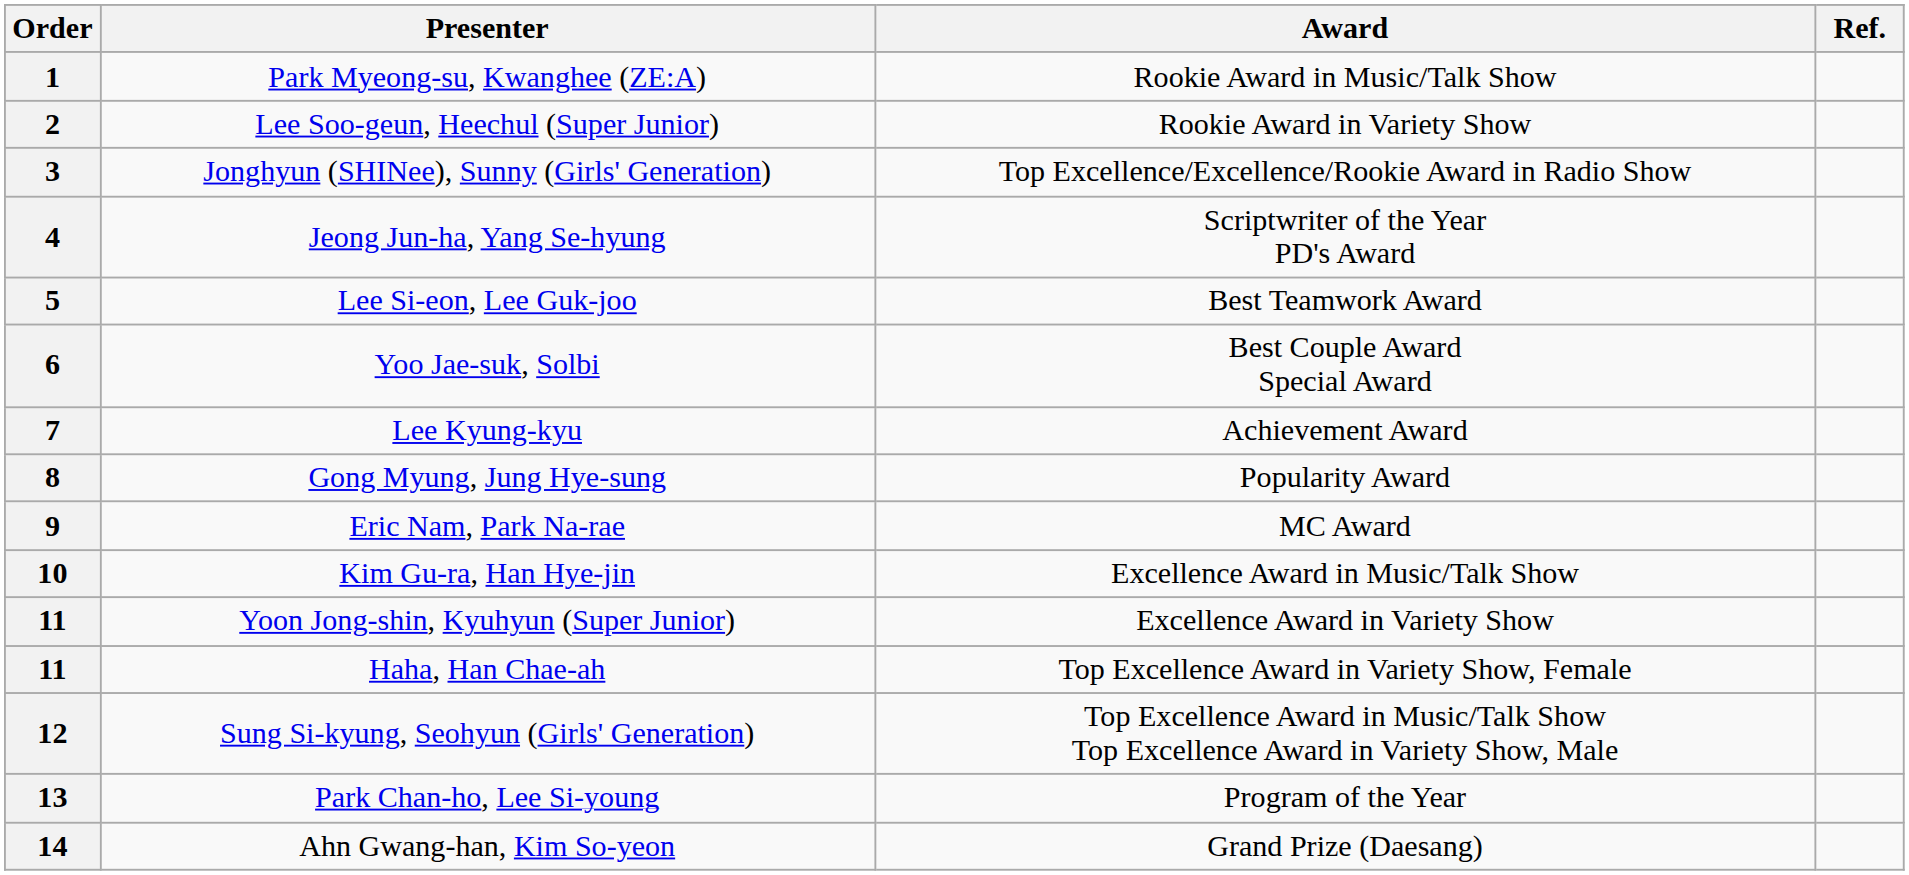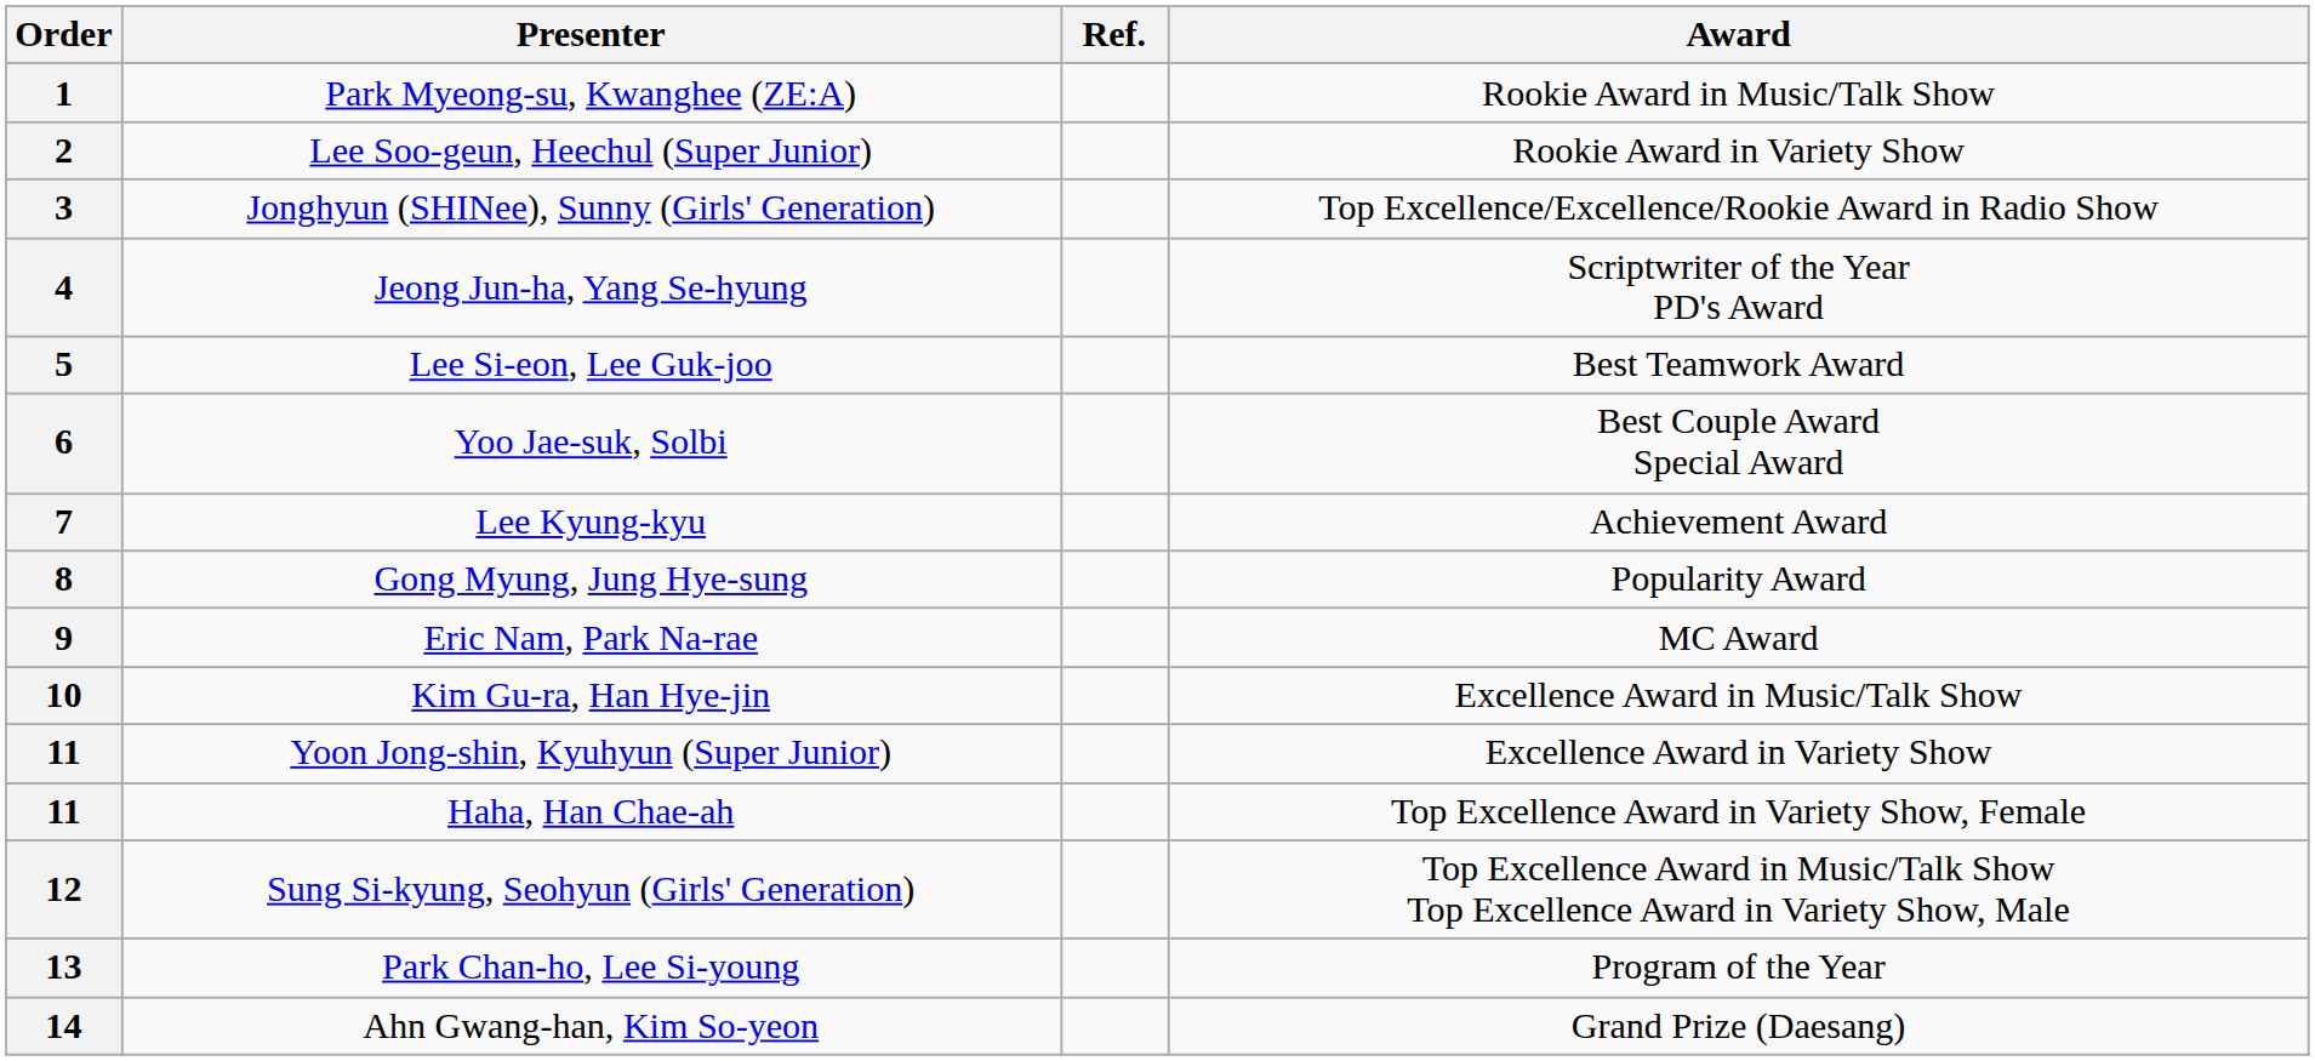 <table class="wikitable" style="text-align:center; width:80%;">
 <tr>
 <th width="5%">Order</th>
 <th>Presenter</th>
+<th>Ref.</th>
 <th>Award</th>
-<th>Ref.</th>
 </tr>
 <tr>
 <th>1</th>
 <td><a href='#'>Park Myeong-su</a>, <a href='#'>Kwanghee</a> (<a href='#'>ZE:A</a>)</td>
+<td></td>
 <td>Rookie Award in Music/Talk Show</td>
-<td></td>
 </tr>
 <tr>
 <th>2</th>
 <td><a href='#'>Lee Soo-geun</a>, <a href='#'>Heechul</a> (<a href='#'>Super Junior</a>)</td>
+<td></td>
 <td>Rookie Award in Variety Show</td>
-<td></td>
 </tr>
 <tr>
 <th>3</th>
 <td><a href='#'>Jonghyun</a> (<a href='#'>SHINee</a>), <a href='#'>Sunny</a> (<a href='#'>Girls' Generation</a>)</td>
+<td></td>
 <td>Top Excellence/Excellence/Rookie Award in Radio Show</td>
-<td></td>
 </tr>
 <tr>
 <th>4</th>
 <td><a href='#'>Jeong Jun-ha</a>, <a href='#'>Yang Se-hyung</a></td>
+<td></td>
 <td>Scriptwriter of the Year<br>PD's Award</td>
-<td></td>
 </tr>
 <tr>
 <th>5</th>
 <td><a href='#'>Lee Si-eon</a>, <a href='#'>Lee Guk-joo</a></td>
+<td></td>
 <td>Best Teamwork Award</td>
-<td></td>
 </tr>
 <tr>
 <th>6</th>
 <td><a href='#'>Yoo Jae-suk</a>, <a href='#'>Solbi</a></td>
+<td></td>
 <td>Best Couple Award<br>Special Award</td>
-<td></td>
 </tr>
 <tr>
 <th>7</th>
 <td><a href='#'>Lee Kyung-kyu</a></td>
+<td></td>
 <td>Achievement Award</td>
-<td></td>
 </tr>
 <tr>
 <th>8</th>
 <td><a href='#'>Gong Myung</a>, <a href='#'>Jung Hye-sung</a></td>
+<td></td>
 <td>Popularity Award</td>
-<td></td>
 </tr>
 <tr>
 <th>9</th>
 <td><a href='#'>Eric Nam</a>, <a href='#'>Park Na-rae</a></td>
+<td></td>
 <td>MC Award</td>
-<td></td>
 </tr>
 <tr>
 <th>10</th>
 <td><a href='#'>Kim Gu-ra</a>, <a href='#'>Han Hye-jin</a></td>
+<td></td>
 <td>Excellence Award in Music/Talk Show</td>
-<td></td>
 </tr>
 <tr>
 <th>11</th>
 <td><a href='#'>Yoon Jong-shin</a>, <a href='#'>Kyuhyun</a> (<a href='#'>Super Junior</a>)</td>
+<td></td>
 <td>Excellence Award in Variety Show</td>
-<td></td>
 </tr>
 <tr>
 <th>11</th>
 <td><a href='#'>Haha</a>, <a href='#'>Han Chae-ah</a></td>
+<td></td>
 <td>Top Excellence Award in Variety Show, Female</td>
-<td></td>
 </tr>
 <tr>
 <th>12</th>
 <td><a href='#'>Sung Si-kyung</a>, <a href='#'>Seohyun</a> (<a href='#'>Girls' Generation</a>)</td>
+<td></td>
 <td>Top Excellence Award in Music/Talk Show<br>Top Excellence Award in Variety Show, Male</td>
-<td></td>
 </tr>
 <tr>
 <th>13</th>
 <td><a href='#'>Park Chan-ho</a>, <a href='#'>Lee Si-young</a></td>
+<td></td>
 <td>Program of the Year</td>
-<td></td>
 </tr>
 <tr>
 <th>14</th>
 <td>Ahn Gwang-han, <a href='#'>Kim So-yeon</a></td>
+<td></td>
 <td>Grand Prize (Daesang)</td>
-<td></td>
 </tr>
 </table>
